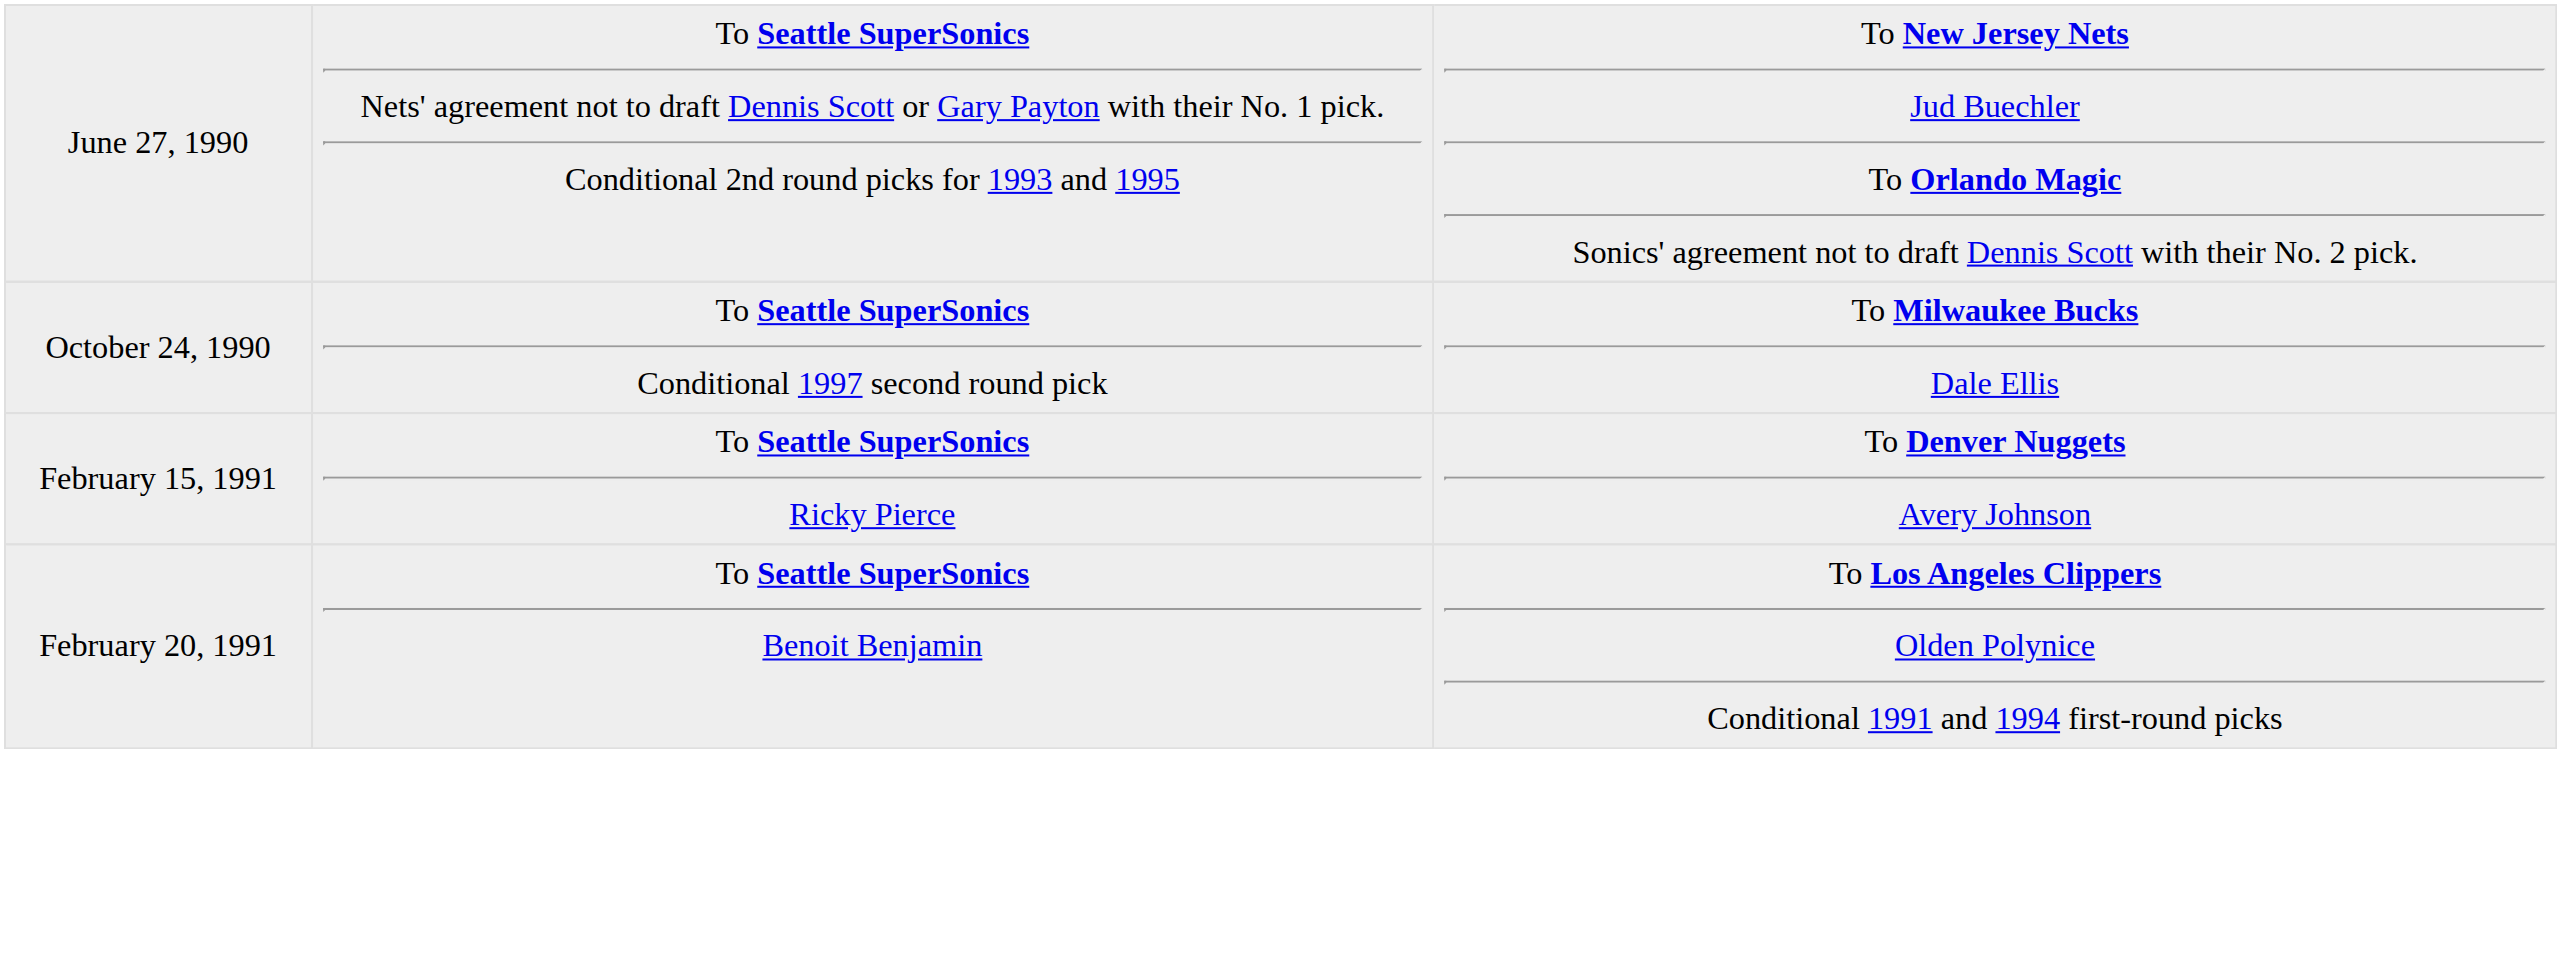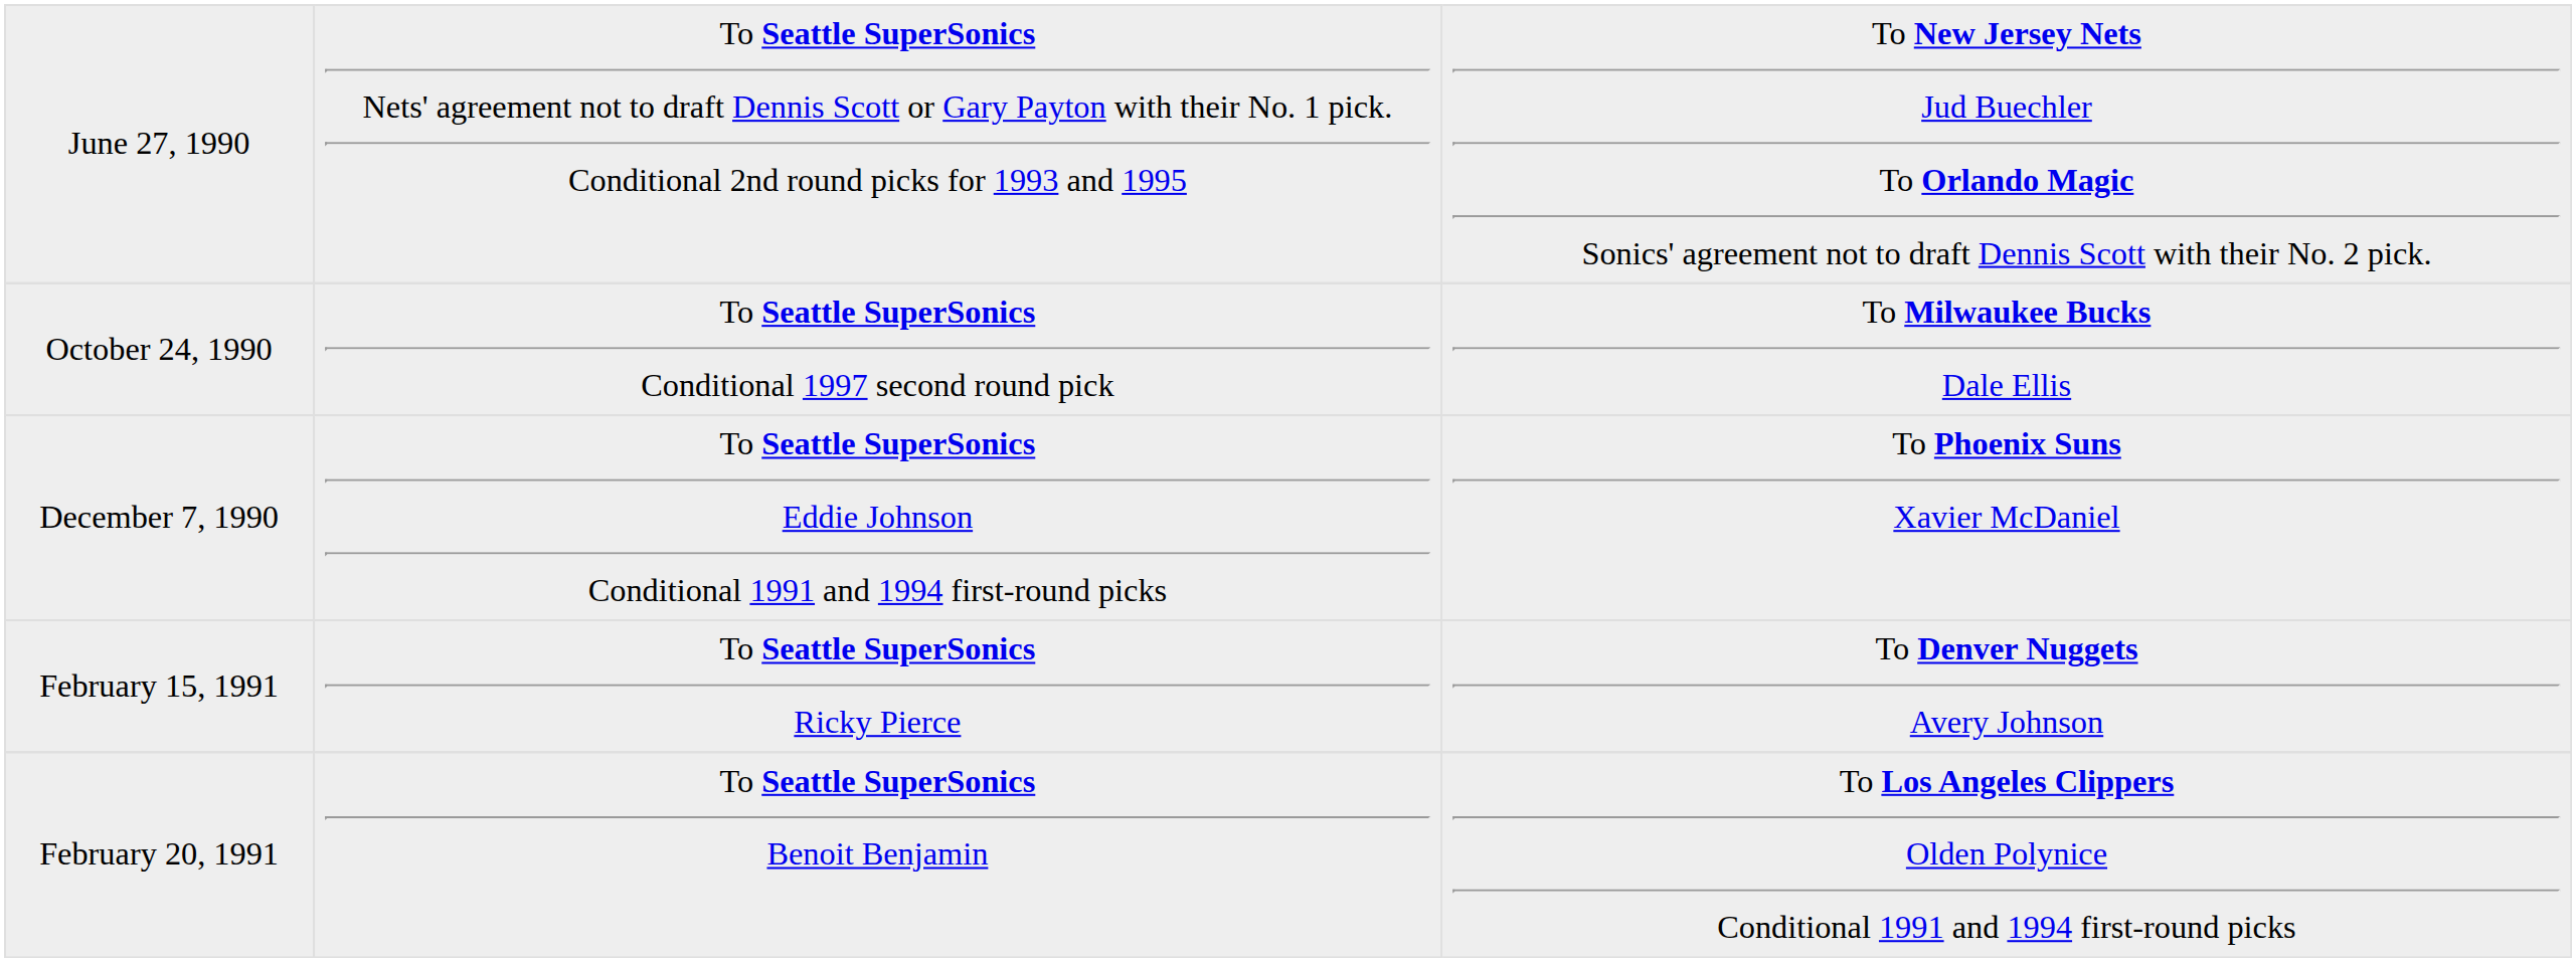 <table border=1 style="border-collapse:collapse; text-align: center; width: 100%" bordercolor="#DFDFDF"  cellpadding="5">
 <tr bgcolor="eeeeee">
 <td style="width:12%">June 27, 1990</td>
 <td style="width:44%" valign="top">To <strong><a href='#'>Seattle SuperSonics</a></strong><hr>Nets' agreement not to draft <a href='#'>Dennis Scott</a> or <a href='#'>Gary Payton</a> with their No. 1 pick.<hr>Conditional 2nd round picks for <a href='#'>1993</a> and <a href='#'>1995</a></td>
 <td style="width:44%" valign="top">To <strong><a href='#'>New Jersey Nets</a></strong><hr><a href='#'>Jud Buechler</a><hr>To <strong><a href='#'>Orlando Magic</a></strong><hr>Sonics' agreement not to draft <a href='#'>Dennis Scott</a> with their No. 2 pick.</td>
 </tr>
 <tr>
 </tr>
 <tr bgcolor="eeeeee">
 <td style="width:12%">October 24, 1990</td>
 <td style="width:44%" valign="top">To <strong><a href='#'>Seattle SuperSonics</a></strong><hr>Conditional <a href='#'>1997</a> second round pick</td>
 <td style="width:44%" valign="top">To <strong><a href='#'>Milwaukee Bucks</a></strong><hr><a href='#'>Dale Ellis</a></td>
 </tr>
 <tr>
+</tr>
+<tr bgcolor="eeeeee">
+<td style="width:12%">December 7, 1990</td>
+<td style="width:44%" valign="top">To <strong><a href='#'>Seattle SuperSonics</a></strong><hr><a href='#'>Eddie Johnson</a><hr>Conditional <a href='#'>1991</a> and <a href='#'>1994</a> first-round picks</td>
+<td style="width:44%" valign="top">To <strong><a href='#'>Phoenix Suns</a></strong><hr><a href='#'>Xavier McDaniel</a></td>
 </tr>
 <tr>
 </tr>
 <tr bgcolor="eeeeee">
 <td style="width:12%">February 15, 1991</td>
 <td style="width:44%" valign="top">To <strong><a href='#'>Seattle SuperSonics</a></strong><hr><a href='#'>Ricky Pierce</a></td>
 <td style="width:44%" valign="top">To <strong><a href='#'>Denver Nuggets</a></strong><hr><a href='#'>Avery Johnson</a></td>
 </tr>
 <tr>
 </tr>
 <tr bgcolor="eeeeee">
 <td style="width:12%">February 20, 1991</td>
 <td style="width:44%" valign="top">To <strong><a href='#'>Seattle SuperSonics</a></strong><hr><a href='#'>Benoit Benjamin</a></td>
 <td style="width:44%" valign="top">To <strong><a href='#'>Los Angeles Clippers</a></strong><hr><a href='#'>Olden Polynice</a><hr>Conditional <a href='#'>1991</a> and <a href='#'>1994</a> first-round picks</td>
 </tr>
 </table>
